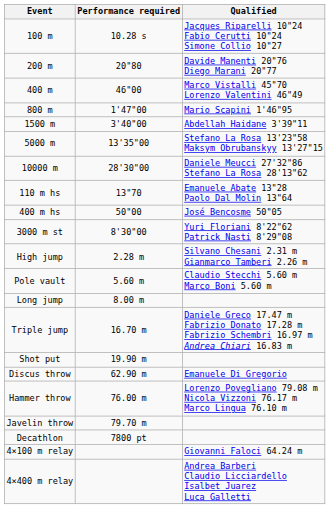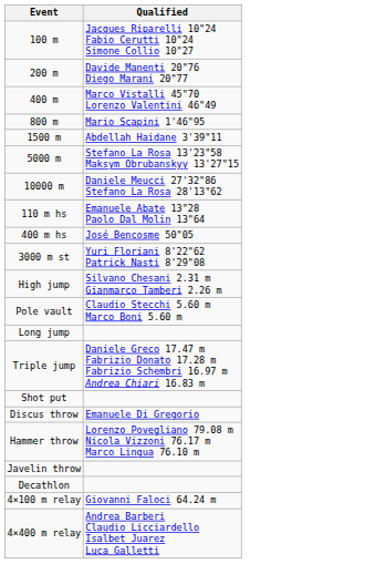 <table class="wikitable" style="font-size:90%; text-align:center;">
 <tr>
 <th>Event</th>
-<th>Performance required</th>
 <th>Qualified</th>
 </tr>
 <tr>
 <td>100 m</td>
-<td>10.28 s</td>
 <td align=left><a href='#'>Jacques Riparelli</a> 10"24<br><a href='#'>Fabio Cerutti</a> 10"24<br><a href='#'>Simone Collio</a> 10"27</td>
 </tr>
 <tr>
 <td>200 m</td>
-<td>20"80</td>
 <td align=left><a href='#'>Davide Manenti</a> 20"76<br><a href='#'>Diego Marani</a> 20"77</td>
 </tr>
 <tr>
 <td>400 m</td>
-<td>46"00</td>
 <td align=left><a href='#'>Marco Vistalli</a> 45"70<br><a href='#'>Lorenzo Valentini</a> 46"49</td>
 </tr>
 <tr>
 <td>800 m</td>
-<td>1'47"00</td>
 <td align=left><a href='#'>Mario Scapini</a> 1'46"95</td>
 </tr>
 <tr>
 <td>1500 m</td>
-<td>3'40"00</td>
 <td align=left><a href='#'>Abdellah Haidane</a> 3'39"11</td>
 </tr>
 <tr>
 <td>5000 m</td>
-<td>13'35"00</td>
 <td align=left><a href='#'>Stefano La Rosa</a> 13'23"58<br><a href='#'>Maksym Obrubanskyy</a> 13'27"15</td>
 </tr>
 <tr>
 <td>10000 m</td>
-<td>28'30"00</td>
 <td align=left><a href='#'>Daniele Meucci</a> 27'32"86<br><a href='#'>Stefano La Rosa</a> 28'13"62</td>
 </tr>
 <tr>
 <td>110 m hs</td>
-<td>13"70</td>
 <td align=left><a href='#'>Emanuele Abate</a> 13"28<br><a href='#'>Paolo Dal Molin</a> 13"64</td>
 </tr>
 <tr>
 <td>400 m hs</td>
-<td>50"00</td>
 <td align=left><a href='#'>José Bencosme</a> 50"05</td>
 </tr>
 <tr>
 <td>3000 m st</td>
-<td>8'30"00</td>
 <td align=left><a href='#'>Yuri Floriani</a> 8'22"62<br><a href='#'>Patrick Nasti</a> 8'29"08</td>
 </tr>
 <tr>
 <td>High jump</td>
-<td>2.28 m</td>
 <td align=left><a href='#'>Silvano Chesani</a> 2.31 m<br><a href='#'>Gianmarco Tamberi</a> 2.26 m</td>
 </tr>
 <tr>
 <td>Pole vault</td>
-<td>5.60 m</td>
 <td align=left><a href='#'>Claudio Stecchi</a> 5.60 m<br><a href='#'>Marco Boni</a> 5.60 m</td>
 </tr>
 <tr>
 <td>Long jump</td>
-<td>8.00 m</td>
 <td align=left></td>
 </tr>
 <tr>
 <td>Triple jump</td>
-<td>16.70 m</td>
 <td align=left><a href='#'>Daniele Greco</a> 17.47 m<br><a href='#'>Fabrizio Donato</a> 17.28 m<br><a href='#'>Fabrizio Schembri</a> 16.97 m<br><em><a href='#'>Andrea Chiari</a></em> 16.83 m</td>
 </tr>
 <tr>
 <td>Shot put</td>
-<td>19.90 m</td>
 <td align=left></td>
 </tr>
 <tr>
 <td>Discus throw</td>
-<td>62.90 m</td>
 <td align=left><a href='#'>Emanuele Di Gregorio</a></td>
 </tr>
 <tr>
 <td>Hammer throw</td>
-<td>76.00 m</td>
 <td align=left><a href='#'>Lorenzo Povegliano</a> 79.08 m<br><a href='#'>Nicola Vizzoni</a> 76.17 m<br><a href='#'>Marco Lingua</a> 76.10 m</td>
 </tr>
 <tr>
 <td>Javelin throw</td>
-<td>79.70 m</td>
 <td align=left></td>
 </tr>
 <tr>
 <td>Decathlon</td>
-<td>7800 pt</td>
 <td align=left></td>
 </tr>
 <tr>
 <td>4×100 m relay</td>
-<td></td>
 <td align=left><a href='#'>Giovanni Faloci</a> 64.24 m</td>
 </tr>
 <tr>
 <td>4×400 m relay</td>
-<td></td>
 <td align=left><a href='#'>Andrea Barberi</a><br><a href='#'>Claudio Licciardello</a><br><a href='#'>Isalbet Juarez</a><br><a href='#'>Luca Galletti</a></td>
 </tr>
 </table>
